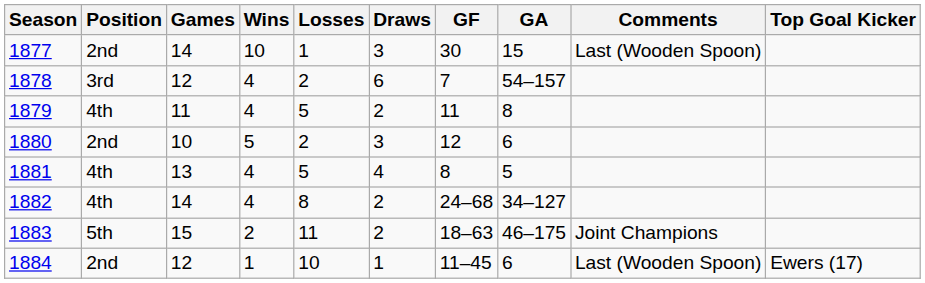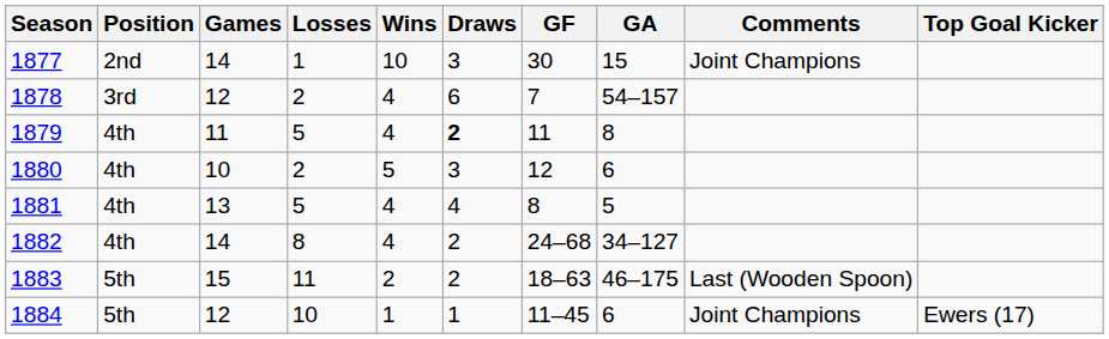 <table class="wikitable">
 <tr>
 <th>Season</th>
 <th>Position</th>
 <th>Games</th>
+<th>Losses</th>
 <th>Wins</th>
-<th>Losses</th>
 <th>Draws</th>
 <th>GF</th>
 <th>GA</th>
 <th>Comments</th>
 <th>Top Goal Kicker</th>
 </tr>
 <tr>
 <td><a href='#'>1877</a></td>
 <td>2nd</td>
 <td>14</td>
+<td>1</td>
 <td>10</td>
-<td>1</td>
 <td>3</td>
 <td>30</td>
 <td>15</td>
-<td>Last (Wooden Spoon)</td>
+<td>Joint Champions</td>
 <td></td>
 </tr>
 <tr>
 <td><a href='#'>1878</a></td>
 <td>3rd</td>
 <td>12</td>
+<td>2</td>
 <td>4</td>
-<td>2</td>
 <td>6</td>
 <td>7</td>
 <td>54–157</td>
 <td></td>
 <td></td>
 </tr>
 <tr>
 <td><a href='#'>1879</a></td>
 <td>4th</td>
 <td>11</td>
+<td>5</td>
 <td>4</td>
-<td>5</td>
-<td>2</td>
+<td><strong>2</strong></td>
 <td>11</td>
 <td>8</td>
 <td></td>
 <td></td>
 </tr>
 <tr>
 <td><a href='#'>1880</a></td>
-<td>2nd</td>
+<td>4th</td>
 <td>10</td>
+<td>2</td>
 <td>5</td>
-<td>2</td>
 <td>3</td>
 <td>12</td>
 <td>6</td>
 <td></td>
 <td></td>
 </tr>
 <tr>
 <td><a href='#'>1881</a></td>
 <td>4th</td>
 <td>13</td>
+<td>5</td>
 <td>4</td>
-<td>5</td>
 <td>4</td>
 <td>8</td>
 <td>5</td>
 <td></td>
 <td></td>
 </tr>
 <tr>
 <td><a href='#'>1882</a></td>
 <td>4th</td>
 <td>14</td>
+<td>8</td>
 <td>4</td>
-<td>8</td>
 <td>2</td>
 <td>24–68</td>
 <td>34–127</td>
 <td></td>
 <td></td>
 </tr>
 <tr>
 <td><a href='#'>1883</a></td>
 <td>5th</td>
 <td>15</td>
+<td>11</td>
 <td>2</td>
-<td>11</td>
 <td>2</td>
 <td>18–63</td>
 <td>46–175</td>
-<td>Joint Champions</td>
+<td>Last (Wooden Spoon)</td>
 <td></td>
 </tr>
 <tr>
 <td><a href='#'>1884</a></td>
-<td>2nd</td>
+<td>5th</td>
 <td>12</td>
+<td>10</td>
 <td>1</td>
-<td>10</td>
 <td>1</td>
 <td>11–45</td>
 <td>6</td>
-<td>Last (Wooden Spoon)</td>
+<td>Joint Champions</td>
 <td>Ewers (17)</td>
 </tr>
 </table>
